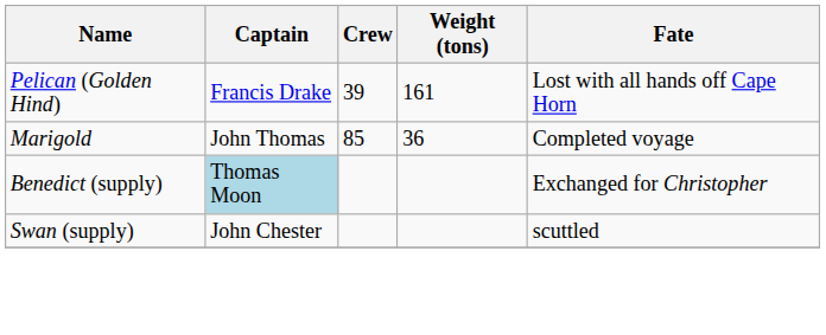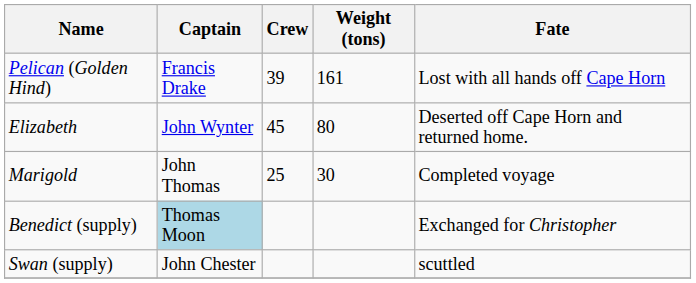 <table class="wikitable">
 <tr>
 <th>Name</th>
 <th>Captain</th>
 <th>Crew</th>
 <th>Weight (tons)</th>
 <th>Fate</th>
 </tr>
 <tr>
 <td><em><a href='#'>Pelican</a></em> (<em>Golden Hind</em>)</td>
 <td><a href='#'>Francis Drake</a></td>
 <td>39</td>
 <td>161</td>
 <td>Lost with all hands off <a href='#'>Cape Horn</a></td>
 </tr>
 <tr>
+<td><em>Elizabeth</em></td>
+<td><a href='#'>John Wynter</a></td>
+<td>45</td>
+<td>80</td>
+<td>Deserted off Cape Horn and returned home.</td>
+</tr>
+<tr>
 <td><em>Marigold</em></td>
 <td>John Thomas</td>
-<td>85</td>
-<td>36</td>
+<td>25</td>
+<td>30</td>
 <td>Completed voyage</td>
 </tr>
 <tr>
 <td><em>Benedict</em> (supply)</td>
 <td style="background: lightblue;">Thomas Moon</td>
 <td></td>
 <td></td>
 <td>Exchanged for <em>Christopher</em></td>
 </tr>
 <tr>
 <td><em>Swan</em> (supply)</td>
 <td>John Chester</td>
 <td></td>
 <td></td>
 <td>scuttled</td>
 </tr>
 <tr>
 </tr>
 </table>
